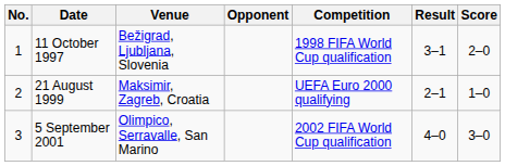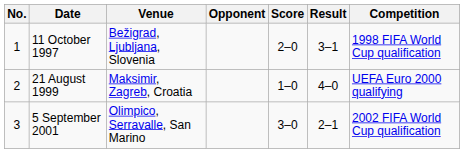 <table class="wikitable sortable">
 <tr>
 <th scope="col">No.</th>
 <th scope="col">Date</th>
 <th scope="col">Venue</th>
 <th scope="col">Opponent</th>
+<th scope="col">Score</th>
+<th scope="col">Result</th>
 <th scope="col">Competition</th>
-<th scope="col">Result</th>
-<th scope="col">Score</th>
 </tr>
 <tr>
 <td align="center">1</td>
 <td>11 October 1997</td>
 <td><a href='#'>Bežigrad</a>, <a href='#'>Ljubljana</a>, Slovenia</td>
 <td></td>
+<td align="center">2–0</td>
+<td align="center">3–1</td>
 <td><a href='#'>1998 FIFA World Cup qualification</a></td>
-<td align="center">3–1</td>
-<td align="center">2–0</td>
 </tr>
 <tr>
 <td align="center">2</td>
 <td>21 August 1999</td>
 <td><a href='#'>Maksimir</a>, <a href='#'>Zagreb</a>, Croatia</td>
 <td></td>
+<td align="center">1–0</td>
+<td align="center">4–0</td>
 <td><a href='#'>UEFA Euro 2000 qualifying</a></td>
-<td align="center">2–1</td>
-<td align="center">1–0</td>
 </tr>
 <tr>
 <td align="center">3</td>
 <td>5 September 2001</td>
 <td><a href='#'>Olimpico</a>, <a href='#'>Serravalle</a>, San Marino</td>
 <td></td>
+<td align="center">3–0</td>
+<td align="center">2–1</td>
 <td><a href='#'>2002 FIFA World Cup qualification</a></td>
-<td align="center">4–0</td>
-<td align="center">3–0</td>
 </tr>
 </table>
